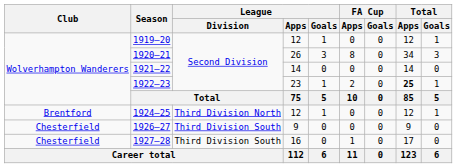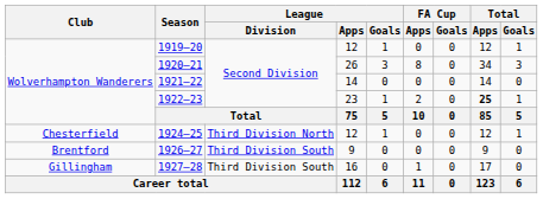 <table class="wikitable" style="text-align: center;">
 <tr>
 <th rowspan="2">Club</th>
 <th rowspan="2">Season</th>
 <th colspan="3">League</th>
 <th colspan="2">FA Cup</th>
 <th colspan="2">Total</th>
 </tr>
 <tr>
 <th>Division</th>
 <th>Apps</th>
 <th>Goals</th>
 <th>Apps</th>
 <th>Goals</th>
 <th>Apps</th>
 <th>Goals</th>
 </tr>
 <tr>
 <td rowspan="5"><a href='#'>Wolverhampton Wanderers</a></td>
 <td><a href='#'>1919–20</a></td>
 <td rowspan="4"><a href='#'>Second Division</a></td>
 <td>12</td>
 <td>1</td>
 <td>0</td>
 <td>0</td>
 <td>12</td>
 <td>1</td>
 </tr>
 <tr>
 <td><a href='#'>1920–21</a></td>
 <td>26</td>
 <td>3</td>
 <td>8</td>
 <td>0</td>
 <td>34</td>
 <td>3</td>
 </tr>
 <tr>
 <td><a href='#'>1921–22</a></td>
 <td>14</td>
 <td>0</td>
 <td>0</td>
 <td>0</td>
 <td>14</td>
 <td>0</td>
 </tr>
 <tr>
 <td><a href='#'>1922–23</a></td>
 <td>23</td>
 <td>1</td>
 <td>2</td>
 <td>0</td>
 <td><strong>25</strong></td>
 <td>1</td>
 </tr>
 <tr>
 <th colspan="2">Total</th>
 <th>75</th>
 <th>5</th>
 <th>10</th>
 <th>0</th>
 <th>85</th>
 <th>5</th>
 </tr>
 <tr>
-<td><a href='#'>Brentford</a></td>
+<td><a href='#'>Chesterfield</a></td>
 <td><a href='#'>1924–25</a></td>
 <td><a href='#'>Third Division North</a></td>
 <td>12</td>
 <td>1</td>
 <td>0</td>
 <td>0</td>
 <td>12</td>
 <td>1</td>
 </tr>
 <tr>
-<td><a href='#'>Chesterfield</a></td>
+<td><a href='#'>Brentford</a></td>
 <td><a href='#'>1926–27</a></td>
 <td><a href='#'>Third Division South</a></td>
 <td>9</td>
 <td>0</td>
 <td>0</td>
 <td>0</td>
 <td>9</td>
 <td>0</td>
 </tr>
 <tr>
-<td><a href='#'>Chesterfield</a></td>
+<td><a href='#'>Gillingham</a></td>
 <td><a href='#'>1927–28</a></td>
 <td>Third Division South</td>
 <td>16</td>
 <td>0</td>
 <td>1</td>
 <td>0</td>
 <td>17</td>
 <td>0</td>
 </tr>
 <tr>
 <th colspan="3">Career total</th>
 <th>112</th>
 <th>6</th>
 <th>11</th>
 <th>0</th>
 <th>123</th>
 <th>6</th>
 </tr>
 </table>
